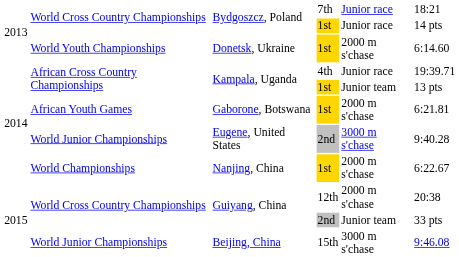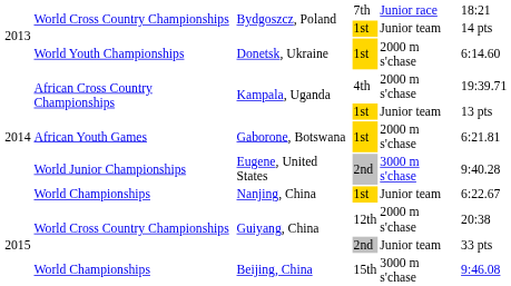 <table>
 <tr>
 <td rowspan=3>2013</td>
 <td rowspan=2><a href='#'>World Cross Country Championships</a></td>
 <td rowspan=2><a href='#'>Bydgoszcz</a>, Poland</td>
 <td>7th</td>
 <td><a href='#'>Junior race</a></td>
 <td>18:21</td>
 </tr>
 <tr>
 <td bgcolor=gold>1st</td>
-<td>Junior race</td>
+<td>Junior team</td>
 <td>14 pts</td>
 </tr>
 <tr>
 <td><a href='#'>World Youth Championships</a></td>
 <td><a href='#'>Donetsk</a>, Ukraine</td>
 <td bgcolor=gold>1st</td>
 <td>2000 m s'chase</td>
 <td>6:14.60</td>
 </tr>
 <tr>
 <td rowspan=5>2014</td>
 <td rowspan=2><a href='#'>African Cross Country Championships</a></td>
 <td rowspan=2><a href='#'>Kampala</a>, Uganda</td>
 <td>4th</td>
-<td>Junior race</td>
+<td>2000 m s'chase</td>
 <td>19:39.71</td>
 </tr>
 <tr>
 <td bgcolor=gold>1st</td>
 <td>Junior team</td>
 <td>13 pts</td>
 </tr>
 <tr>
 <td><a href='#'>African Youth Games</a></td>
 <td><a href='#'>Gaborone</a>, Botswana</td>
 <td bgcolor=gold>1st</td>
 <td>2000 m s'chase</td>
 <td>6:21.81</td>
 </tr>
 <tr>
 <td><a href='#'>World Junior Championships</a></td>
 <td><a href='#'>Eugene</a>, United States</td>
 <td bgcolor=silver>2nd</td>
 <td><a href='#'>3000 m s'chase</a></td>
 <td>9:40.28</td>
 </tr>
 <tr>
 <td><a href='#'>World Championships</a></td>
 <td><a href='#'>Nanjing</a>, China</td>
 <td bgcolor=gold>1st</td>
-<td>2000 m s'chase</td>
+<td>Junior team</td>
 <td>6:22.67</td>
 </tr>
 <tr>
 <td rowspan=3>2015</td>
 <td rowspan=2><a href='#'>World Cross Country Championships</a></td>
 <td rowspan=2><a href='#'>Guiyang</a>, China</td>
 <td>12th</td>
 <td>2000 m s'chase</td>
 <td>20:38</td>
 </tr>
 <tr>
 <td bgcolor=silver>2nd</td>
 <td>Junior team</td>
 <td>33 pts</td>
 </tr>
 <tr>
-<td><a href='#'>World Junior Championships</a></td>
+<td><a href='#'>World Championships</a></td>
 <td><a href='#'>Beijing, China</a></td>
 <td>15th</td>
 <td>3000 m s'chase</td>
 <td><a href='#'>9:46.08</a></td>
 </tr>
 </table>
